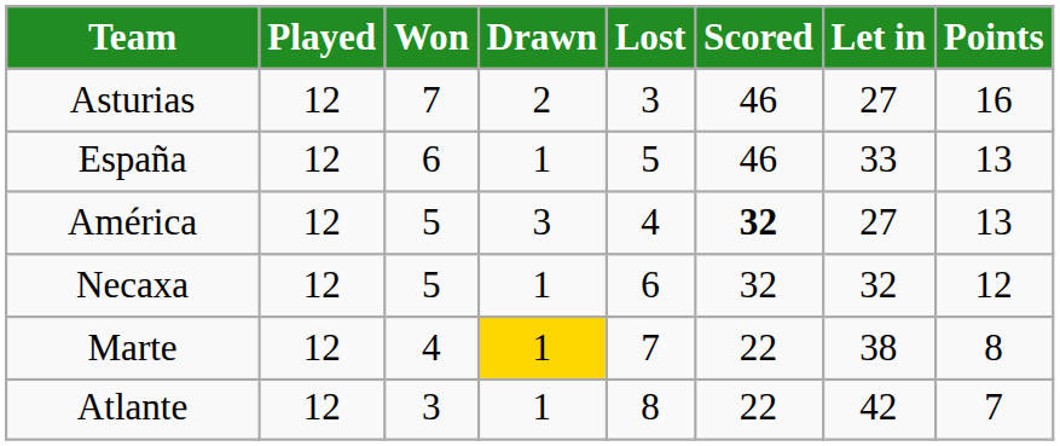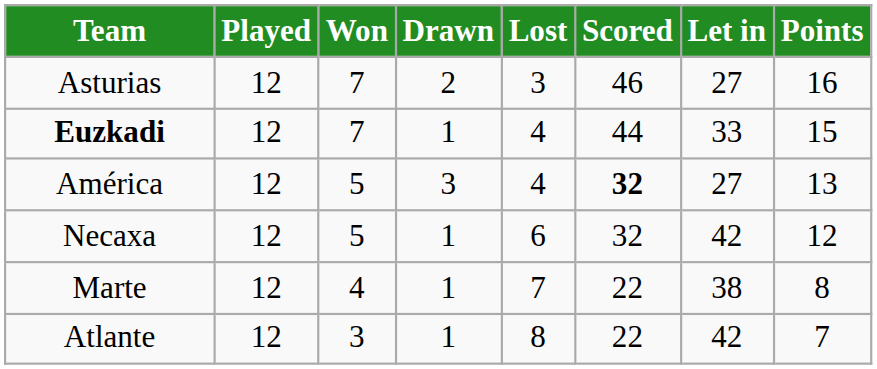 <table class="wikitable" style="text-align: center; font-size:90%">
 <tr>
 <th style="background: #218c21; color:white; width:90px;">Team</th>
 <th style="background: #218c21; color:white">Played</th>
 <th style="background: #218c21; color:white">Won</th>
 <th style="background: #218c21; color:white">Drawn</th>
 <th style="background: #218c21; color:white">Lost</th>
 <th style="background: #218c21; color:white">Scored</th>
 <th style="background: #218c21; color:white">Let in</th>
 <th style="background: #218c21; color:white">Points</th>
 </tr>
 <tr>
 <td>Asturias</td>
 <td>12</td>
 <td>7</td>
 <td>2</td>
 <td>3</td>
 <td>46</td>
 <td>27</td>
 <td>16</td>
 </tr>
 <tr>
-<td>España</td>
+<td><strong>Euzkadi</strong></td>
 <td>12</td>
-<td>6</td>
+<td>7</td>
 <td>1</td>
-<td>5</td>
-<td>46</td>
+<td>4</td>
+<td>44</td>
 <td>33</td>
-<td>13</td>
+<td>15</td>
 </tr>
 <tr>
 <td>América</td>
 <td>12</td>
 <td>5</td>
 <td>3</td>
 <td>4</td>
 <td><strong>32</strong></td>
 <td>27</td>
 <td>13</td>
 </tr>
 <tr>
 <td>Necaxa</td>
 <td>12</td>
 <td>5</td>
 <td>1</td>
 <td>6</td>
 <td>32</td>
-<td>32</td>
+<td>42</td>
 <td>12</td>
 </tr>
 <tr>
 <td>Marte</td>
 <td>12</td>
 <td>4</td>
-<td style="background: gold;">1</td>
+<td>1</td>
 <td>7</td>
 <td>22</td>
 <td>38</td>
 <td>8</td>
 </tr>
 <tr>
 <td>Atlante</td>
 <td>12</td>
 <td>3</td>
 <td>1</td>
 <td>8</td>
 <td>22</td>
 <td>42</td>
 <td>7</td>
 </tr>
 </table>
